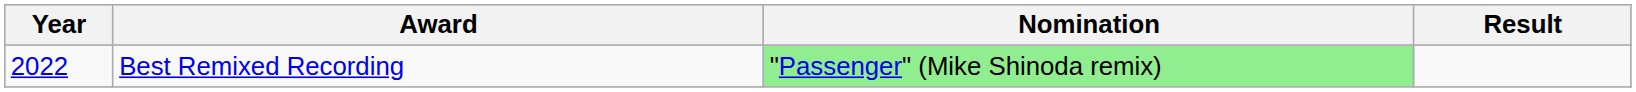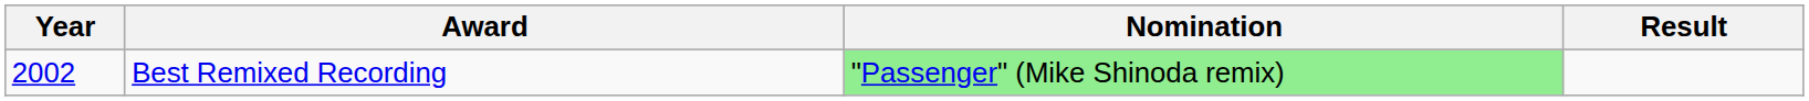 <table class="wikitable" style="width:80%;">
 <tr>
 <th width=5%>Year</th>
 <th style="width:30%;">Award</th>
 <th style="width:30%;">Nomination</th>
 <th style="width:10%;">Result</th>
 </tr>
 <tr>
-<td><a href='#'>2022</a></td>
+<td><a href='#'>2002</a></td>
 <td><a href='#'>Best Remixed Recording</a></td>
 <td style="background: lightgreen;">"<a href='#'>Passenger</a>" (Mike Shinoda remix)</td>
 <td></td>
 </tr>
 </table>
